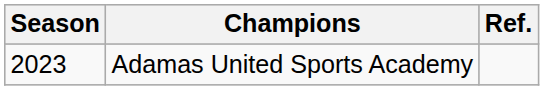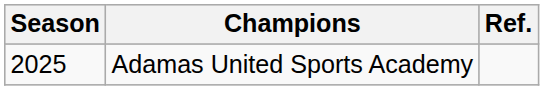 <table class = "wikitable sortable">
 <tr>
 <th>Season</th>
 <th>Champions</th>
 <th>Ref.</th>
 </tr>
 <tr>
-<td>2023</td>
+<td>2025</td>
 <td>Adamas United Sports Academy</td>
 <td></td>
 </tr>
 </table>
